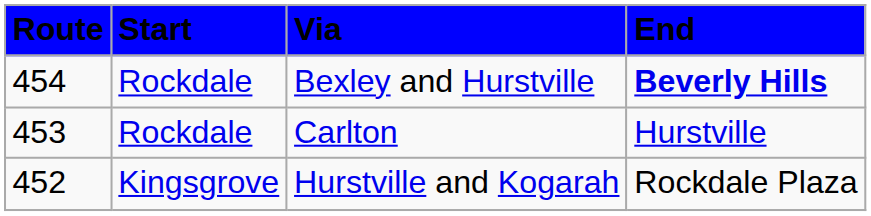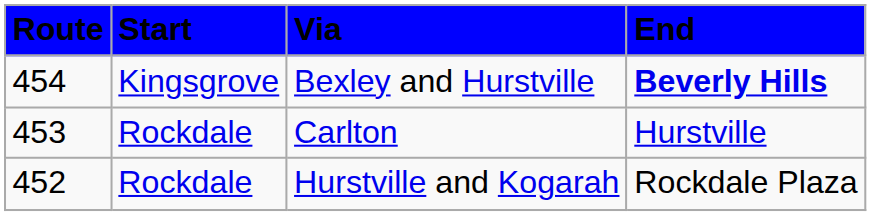 <table class="wikitable">
 <tr>
 <td bgcolor="#0000ff"><span><strong>Route</strong></span></td>
 <td bgcolor="#0000ff"><span><strong>Start</strong></span></td>
 <td bgcolor="#0000ff"><span><strong>Via</strong></span></td>
 <td bgcolor="#0000ff"><span><strong>End</strong></span></td>
 </tr>
 <tr>
 <td>454</td>
-<td><a href='#'>Rockdale</a></td>
+<td><a href='#'>Kingsgrove</a></td>
 <td><a href='#'>Bexley</a> and <a href='#'>Hurstville</a></td>
 <td><strong><a href='#'>Beverly Hills</a></strong></td>
 </tr>
 <tr>
 <td>453</td>
 <td><a href='#'>Rockdale</a></td>
 <td><a href='#'>Carlton</a></td>
 <td><a href='#'>Hurstville</a></td>
 </tr>
 <tr>
 <td>452</td>
-<td><a href='#'>Kingsgrove</a></td>
+<td><a href='#'>Rockdale</a></td>
 <td><a href='#'>Hurstville</a> and <a href='#'>Kogarah</a></td>
 <td>Rockdale Plaza</td>
 </tr>
 </table>
